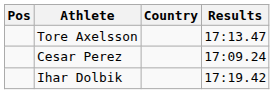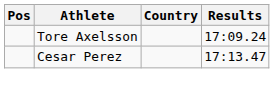 <table class="wikitable">
 <tr>
 <th>Pos</th>
 <th>Athlete</th>
 <th>Country</th>
 <th>Results</th>
 </tr>
 <tr>
 <td align="center"></td>
 <td>Tore Axelsson</td>
 <td></td>
-<td>17:13.47</td>
+<td>17:09.24</td>
 </tr>
 <tr>
 <td align="center"></td>
 <td>Cesar Perez</td>
 <td></td>
-<td>17:09.24</td>
-</tr>
-<tr>
-<td align="center"></td>
-<td>Ihar Dolbik</td>
-<td></td>
-<td>17:19.42</td>
+<td>17:13.47</td>
 </tr>
 </table>
